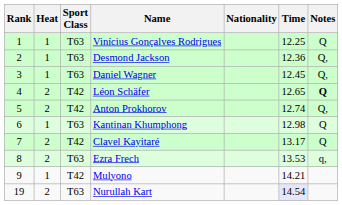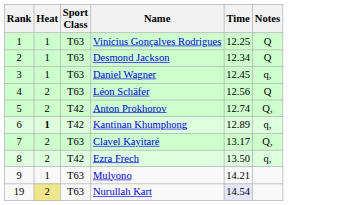 <table class="wikitable sortable" style="text-align:center">
 <tr>
 <th>Rank</th>
 <th>Heat</th>
 <th>Sport<br>Class</th>
 <th>Name</th>
-<th>Nationality</th>
 <th>Time</th>
 <th>Notes</th>
 </tr>
 <tr bgcolor=ccffcc>
 <td>1</td>
 <td>1</td>
 <td>T63</td>
 <td align=left><a href='#'>Vinícius Gonçalves Rodrigues</a></td>
-<td align=left></td>
 <td>12.25</td>
 <td>Q</td>
 </tr>
 <tr bgcolor=ccffcc>
 <td>2</td>
 <td>1</td>
 <td>T63</td>
 <td align=left><a href='#'>Desmond Jackson</a></td>
-<td align=left></td>
-<td>12.36</td>
-<td>Q, </td>
+<td>12.34</td>
+<td>Q</td>
 </tr>
 <tr bgcolor=ccffcc>
 <td>3</td>
 <td>1</td>
 <td>T63</td>
 <td align=left><a href='#'>Daniel Wagner</a></td>
-<td align=left></td>
 <td>12.45</td>
-<td>Q, </td>
+<td>q, </td>
 </tr>
 <tr bgcolor=ccffcc>
 <td>4</td>
 <td>2</td>
-<td>T42</td>
+<td>T63</td>
 <td align=left><a href='#'>Léon Schäfer</a></td>
-<td align=left></td>
-<td>12.65</td>
-<td><strong>Q</strong></td>
+<td>12.56</td>
+<td>Q</td>
 </tr>
 <tr bgcolor=ccffcc>
 <td>5</td>
 <td>2</td>
 <td>T42</td>
 <td align=left><a href='#'>Anton Prokhorov</a></td>
-<td align=left></td>
 <td>12.74</td>
 <td>Q, </td>
 </tr>
 <tr bgcolor=ddffdd>
 <td>6</td>
-<td>1</td>
-<td>T63</td>
+<td><strong>1</strong></td>
+<td>T42</td>
 <td align=left><a href='#'>Kantinan Khumphong</a></td>
-<td align=left></td>
-<td>12.98</td>
-<td>Q</td>
+<td>12.89</td>
+<td>q, </td>
 </tr>
 <tr bgcolor=ccffcc>
 <td>7</td>
 <td>2</td>
-<td>T42</td>
+<td>T63</td>
 <td align=left><a href='#'>Clavel Kayitaré</a></td>
-<td align=left></td>
 <td>13.17</td>
-<td>Q</td>
+<td>Q, </td>
 </tr>
 <tr bgcolor=ddffdd>
 <td>8</td>
 <td>2</td>
-<td>T63</td>
+<td>T42</td>
 <td align=left><a href='#'>Ezra Frech</a></td>
-<td align=left></td>
-<td>13.53</td>
+<td>13.50</td>
 <td>q, </td>
 </tr>
 <tr>
 <td>9</td>
 <td>1</td>
-<td>T42</td>
+<td>T63</td>
 <td align=left><a href='#'>Mulyono</a></td>
-<td align=left></td>
 <td>14.21</td>
 <td></td>
 </tr>
 <tr>
 <td>19</td>
-<td>2</td>
+<td style="background: khaki;">2</td>
 <td>T63</td>
 <td align=left><a href='#'>Nurullah Kart</a></td>
-<td align=left></td>
 <td style="background: lavender;">14.54</td>
 <td></td>
 </tr>
 </table>
